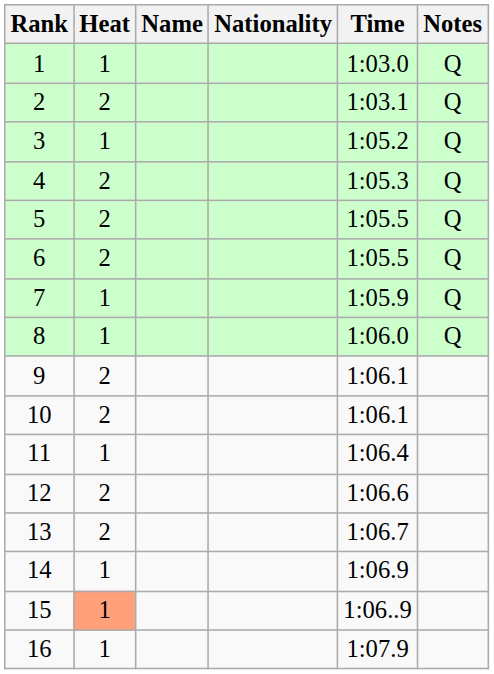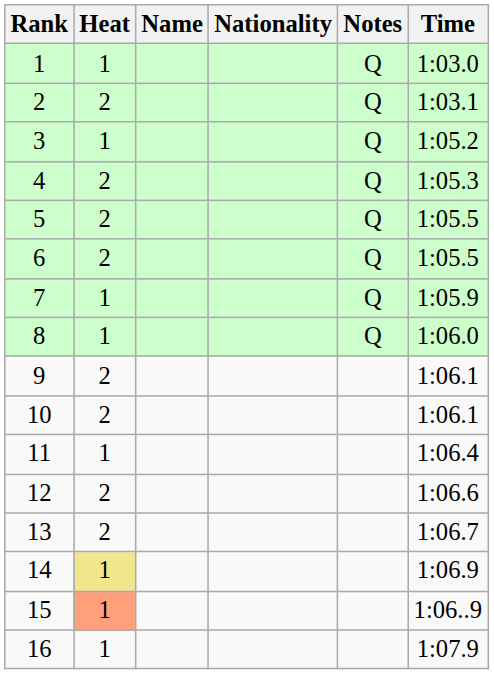 <table class="wikitable sortable" style="text-align:center">
 <tr>
 <th>Rank</th>
 <th>Heat</th>
 <th>Name</th>
 <th>Nationality</th>
+<th class="unsortable">Notes</th>
 <th>Time</th>
-<th class="unsortable">Notes</th>
 </tr>
 <tr bgcolor="#ccffcc">
 <td>1</td>
 <td>1</td>
 <td align="left"></td>
 <td align="left"></td>
+<td>Q</td>
 <td>1:03.0</td>
-<td>Q</td>
 </tr>
 <tr bgcolor="#ccffcc">
 <td>2</td>
 <td>2</td>
 <td align="left"></td>
 <td align="left"></td>
+<td>Q</td>
 <td>1:03.1</td>
-<td>Q</td>
 </tr>
 <tr bgcolor="#ccffcc">
 <td>3</td>
 <td>1</td>
 <td align="left"></td>
 <td align="left"></td>
+<td>Q</td>
 <td>1:05.2</td>
-<td>Q</td>
 </tr>
 <tr bgcolor="#ccffcc">
 <td>4</td>
 <td>2</td>
 <td align="left"></td>
 <td align="left"></td>
+<td>Q</td>
 <td>1:05.3</td>
-<td>Q</td>
 </tr>
 <tr bgcolor="#ccffcc">
 <td>5</td>
 <td>2</td>
 <td align="left"></td>
 <td align="left"></td>
+<td>Q</td>
 <td>1:05.5</td>
-<td>Q</td>
 </tr>
 <tr bgcolor="#ccffcc">
 <td>6</td>
 <td>2</td>
 <td align="left"></td>
 <td align="left"></td>
+<td>Q</td>
 <td>1:05.5</td>
-<td>Q</td>
 </tr>
 <tr bgcolor="#ccffcc">
 <td>7</td>
 <td>1</td>
 <td align="left"></td>
 <td align="left"></td>
+<td>Q</td>
 <td>1:05.9</td>
-<td>Q</td>
 </tr>
 <tr bgcolor="#ccffcc">
 <td>8</td>
 <td>1</td>
 <td align="left"></td>
 <td align="left"></td>
+<td>Q</td>
 <td>1:06.0</td>
-<td>Q</td>
 </tr>
 <tr>
 <td>9</td>
 <td>2</td>
 <td align="left"></td>
 <td align="left"></td>
+<td></td>
 <td>1:06.1</td>
-<td></td>
 </tr>
 <tr>
 <td>10</td>
 <td>2</td>
 <td align="left"></td>
 <td align="left"></td>
+<td></td>
 <td>1:06.1</td>
-<td></td>
 </tr>
 <tr>
 <td>11</td>
 <td>1</td>
 <td align="left"></td>
 <td align="left"></td>
+<td></td>
 <td>1:06.4</td>
-<td></td>
 </tr>
 <tr>
 <td>12</td>
 <td>2</td>
 <td align="left"></td>
 <td align="left"></td>
+<td></td>
 <td>1:06.6</td>
-<td></td>
 </tr>
 <tr>
 <td>13</td>
 <td>2</td>
 <td align="left"></td>
 <td align="left"></td>
+<td></td>
 <td>1:06.7</td>
-<td></td>
 </tr>
 <tr>
 <td>14</td>
-<td>1</td>
+<td style="background: khaki;">1</td>
 <td align="left"></td>
 <td align="left"></td>
+<td></td>
 <td>1:06.9</td>
-<td></td>
 </tr>
 <tr>
 <td>15</td>
 <td style="background: lightsalmon;">1</td>
 <td align="left"></td>
 <td align="left"></td>
+<td></td>
 <td>1:06..9</td>
-<td></td>
 </tr>
 <tr>
 <td>16</td>
 <td>1</td>
 <td align="left"></td>
 <td align="left"></td>
+<td></td>
 <td>1:07.9</td>
-<td></td>
 </tr>
 </table>
